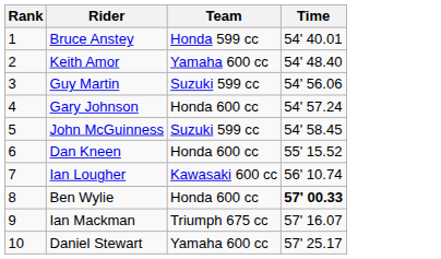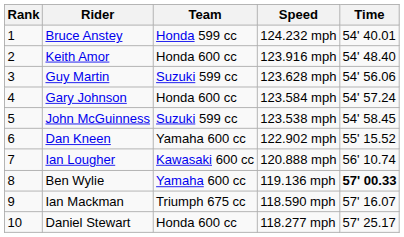 <table class="wikitable" style="font-size: 95%;">
 <tr style="background:#efefef;">
 <th>Rank</th>
 <th>Rider</th>
 <th>Team</th>
+<th>Speed</th>
 <th>Time</th>
 </tr>
 <tr>
 <td>1</td>
 <td> <a href='#'>Bruce Anstey</a></td>
 <td><a href='#'>Honda</a> 599 cc</td>
+<td>124.232 mph</td>
 <td>54' 40.01</td>
 </tr>
 <tr>
 <td>2</td>
 <td> <a href='#'>Keith Amor</a></td>
-<td><a href='#'>Yamaha</a> 600 cc</td>
+<td>Honda 600 cc</td>
+<td>123.916 mph</td>
 <td>54' 48.40</td>
 </tr>
 <tr>
 <td>3</td>
 <td> <a href='#'>Guy Martin</a></td>
 <td><a href='#'>Suzuki</a> 599 cc</td>
+<td>123.628 mph</td>
 <td>54' 56.06</td>
 </tr>
 <tr>
 <td>4</td>
 <td> <a href='#'>Gary Johnson</a></td>
 <td>Honda 600 cc</td>
+<td>123.584 mph</td>
 <td>54' 57.24</td>
 </tr>
 <tr>
 <td>5</td>
 <td> <a href='#'>John McGuinness</a></td>
 <td><a href='#'>Suzuki</a> 599 cc</td>
+<td>123.538 mph</td>
 <td>54' 58.45</td>
 </tr>
 <tr>
 <td>6</td>
 <td> <a href='#'>Dan Kneen</a></td>
-<td>Honda 600 cc</td>
+<td>Yamaha 600 cc</td>
+<td>122.902 mph</td>
 <td>55' 15.52</td>
 </tr>
 <tr>
 <td>7</td>
 <td> <a href='#'>Ian Lougher</a></td>
 <td><a href='#'>Kawasaki</a> 600 cc</td>
+<td>120.888 mph</td>
 <td>56' 10.74</td>
 </tr>
 <tr>
 <td>8</td>
 <td> Ben Wylie</td>
-<td>Honda 600 cc</td>
+<td><a href='#'>Yamaha</a> 600 cc</td>
+<td>119.136 mph</td>
 <td><strong>57' 00.33</strong></td>
 </tr>
 <tr>
 <td>9</td>
 <td> Ian Mackman</td>
 <td>Triumph 675 cc</td>
+<td>118.590 mph</td>
 <td>57' 16.07</td>
 </tr>
 <tr>
 <td>10</td>
 <td> Daniel Stewart</td>
-<td>Yamaha 600 cc</td>
+<td>Honda 600 cc</td>
+<td>118.277 mph</td>
 <td>57' 25.17</td>
 </tr>
 </table>
